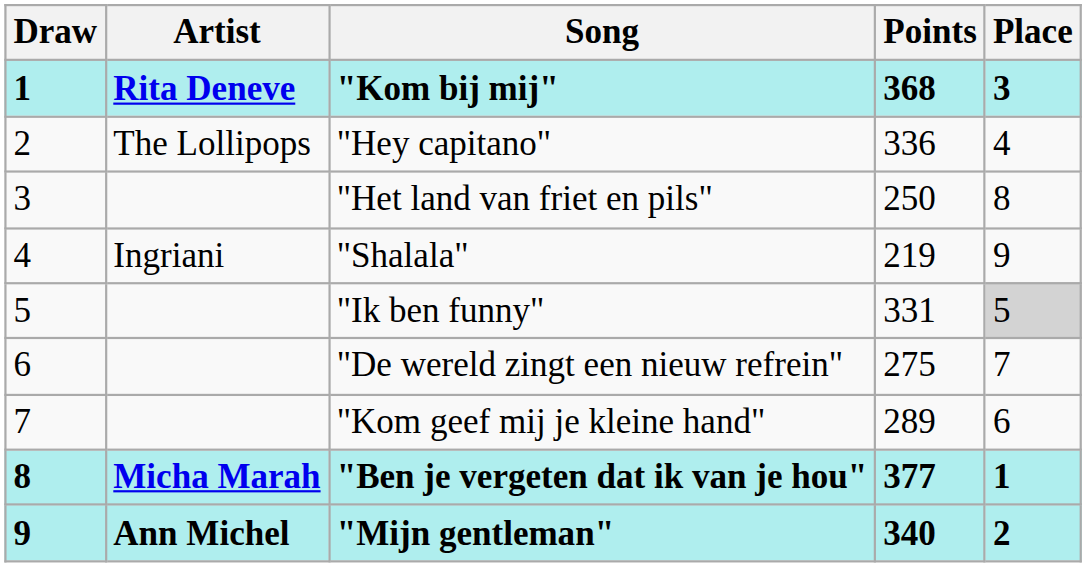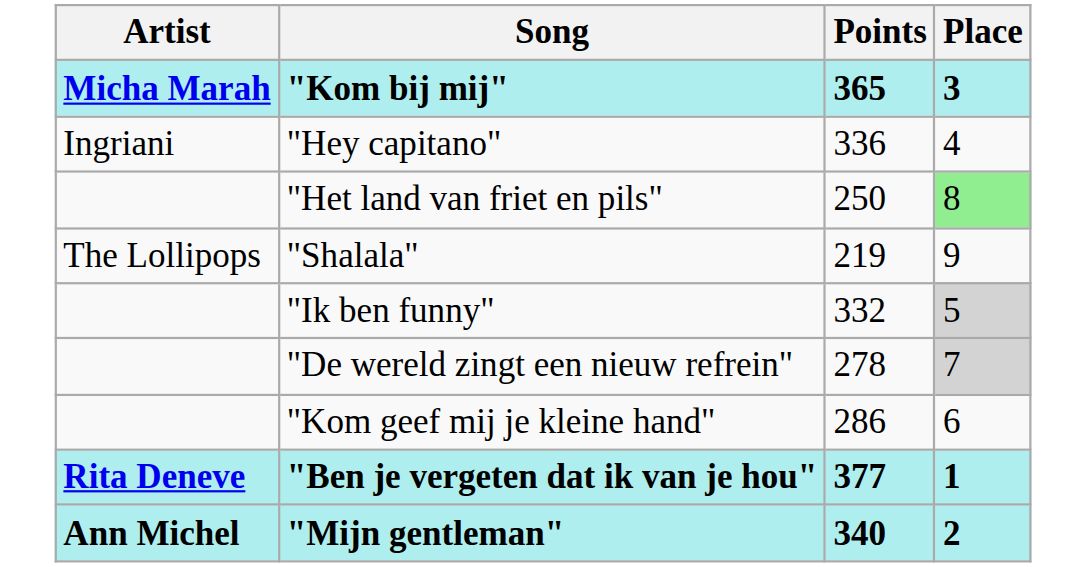 <table class="sortable wikitable" style="margin: 1em auto 1em auto">
 <tr>
-<th>Draw</th>
 <th>Artist</th>
 <th>Song</th>
 <th>Points</th>
 <th>Place</th>
 </tr>
 <tr style="font-weight:bold; background:paleturquoise;">
-<td>1</td>
-<td><a href='#'>Rita Deneve</a></td>
+<td><a href='#'>Micha Marah</a></td>
 <td>"Kom bij mij"</td>
-<td>368</td>
+<td>365</td>
 <td>3</td>
 </tr>
 <tr>
-<td>2</td>
-<td>The Lollipops</td>
+<td>Ingriani</td>
 <td>"Hey capitano"</td>
 <td>336</td>
 <td>4</td>
 </tr>
 <tr>
-<td>3</td>
 <td></td>
 <td>"Het land van friet en pils"</td>
 <td>250</td>
-<td>8</td>
+<td style="background: lightgreen;">8</td>
 </tr>
 <tr>
-<td>4</td>
-<td>Ingriani</td>
+<td>The Lollipops</td>
 <td>"Shalala"</td>
 <td>219</td>
 <td>9</td>
 </tr>
 <tr>
-<td>5</td>
 <td></td>
 <td>"Ik ben funny"</td>
-<td>331</td>
+<td>332</td>
 <td style="background: lightgrey;">5</td>
 </tr>
 <tr>
-<td>6</td>
 <td></td>
 <td>"De wereld zingt een nieuw refrein"</td>
-<td>275</td>
-<td>7</td>
+<td>278</td>
+<td style="background: lightgrey;">7</td>
 </tr>
 <tr>
-<td>7</td>
 <td></td>
 <td>"Kom geef mij je kleine hand"</td>
-<td>289</td>
+<td>286</td>
 <td>6</td>
 </tr>
 <tr style="font-weight:bold; background:paleturquoise;">
-<td>8</td>
-<td><a href='#'>Micha Marah</a></td>
+<td><a href='#'>Rita Deneve</a></td>
 <td>"Ben je vergeten dat ik van je hou"</td>
 <td>377</td>
 <td>1</td>
 </tr>
 <tr style="font-weight:bold; background:paleturquoise;">
-<td>9</td>
 <td>Ann Michel</td>
 <td>"Mijn gentleman"</td>
 <td>340</td>
 <td>2</td>
 </tr>
 </table>
